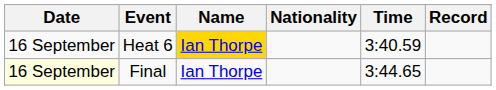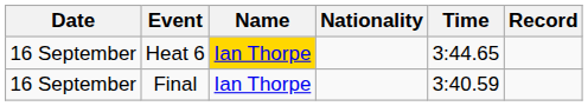 <table class="wikitable" style="text-align:center">
 <tr>
 <th>Date</th>
 <th>Event</th>
 <th>Name</th>
 <th>Nationality</th>
 <th>Time</th>
 <th>Record</th>
 </tr>
 <tr>
 <td>16 September</td>
 <td>Heat 6</td>
 <td align=left style="background: gold;"><a href='#'>Ian Thorpe</a></td>
 <td align=left></td>
+<td>3:44.65</td>
+<td></td>
+</tr>
+<tr>
+<td>16 September</td>
+<td>Final</td>
+<td align=left><a href='#'>Ian Thorpe</a></td>
+<td align=left></td>
 <td>3:40.59</td>
 <td></td>
 </tr>
-<tr>
-<td style="background: lightyellow;">16 September</td>
-<td>Final</td>
-<td align=left><a href='#'>Ian Thorpe</a></td>
-<td align=left></td>
-<td>3:44.65</td>
-<td></td>
-</tr>
 </table>
